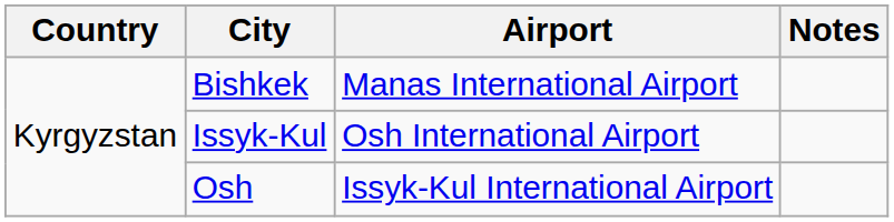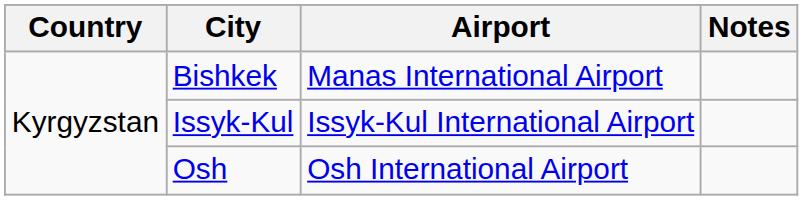 <table class="wikitable sortable">
 <tr>
 <th>Country</th>
 <th>City</th>
 <th>Airport</th>
 <th>Notes</th>
 </tr>
 <tr>
 <td rowspan="3">Kyrgyzstan</td>
 <td><a href='#'>Bishkek</a></td>
 <td><a href='#'>Manas International Airport</a></td>
 <td></td>
 </tr>
 <tr>
 <td><a href='#'>Issyk-Kul</a></td>
-<td><a href='#'>Osh International Airport</a></td>
+<td><a href='#'>Issyk-Kul International Airport</a></td>
 <td></td>
 </tr>
 <tr>
 <td><a href='#'>Osh</a></td>
-<td><a href='#'>Issyk-Kul International Airport</a></td>
+<td><a href='#'>Osh International Airport</a></td>
 <td></td>
 </tr>
 </table>
